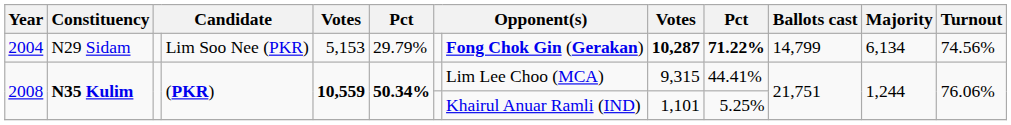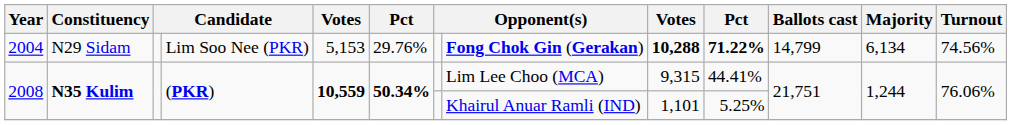 <table class="wikitable" style="margin:0.5em ; font-size:95%">
 <tr>
 <th>Year</th>
 <th>Constituency</th>
 <th colspan=2>Candidate</th>
 <th>Votes</th>
 <th>Pct</th>
 <th colspan=2>Opponent(s)</th>
 <th>Votes</th>
 <th>Pct</th>
 <th>Ballots cast</th>
 <th>Majority</th>
 <th>Turnout</th>
 </tr>
 <tr>
 <td><a href='#'>2004</a></td>
 <td>N29 <a href='#'>Sidam</a></td>
 <td></td>
 <td>Lim Soo Nee (<a href='#'>PKR</a>)</td>
 <td align="right">5,153</td>
-<td>29.79%</td>
+<td>29.76%</td>
 <td></td>
 <td><strong><a href='#'>Fong Chok Gin</a></strong> (<a href='#'><strong>Gerakan</strong></a>)</td>
-<td align="right"><strong>10,287</strong></td>
+<td align="right"><strong>10,288</strong></td>
 <td><strong>71.22%</strong></td>
 <td>14,799</td>
 <td>6,134</td>
 <td>74.56%</td>
 </tr>
 <tr>
 <td rowspan=2><a href='#'>2008</a></td>
 <td rowspan=2><strong>N35 <a href='#'>Kulim</a></strong></td>
 <td rowspan=2 ></td>
 <td rowspan=2> (<a href='#'><strong>PKR</strong></a>)</td>
 <td rowspan=2 align="right"><strong>10,559</strong></td>
 <td rowspan=2><strong>50.34%</strong></td>
 <td></td>
 <td>Lim Lee Choo (<a href='#'>MCA</a>)</td>
 <td align="right">9,315</td>
 <td>44.41%</td>
 <td rowspan=2>21,751</td>
 <td rowspan=2>1,244</td>
 <td rowspan=2>76.06%</td>
 </tr>
 <tr>
 <td></td>
 <td><a href='#'>Khairul Anuar Ramli</a> (<a href='#'>IND</a>)</td>
 <td align="right">1,101</td>
 <td align=right>5.25%</td>
 </tr>
 <tr>
 </tr>
 </table>
